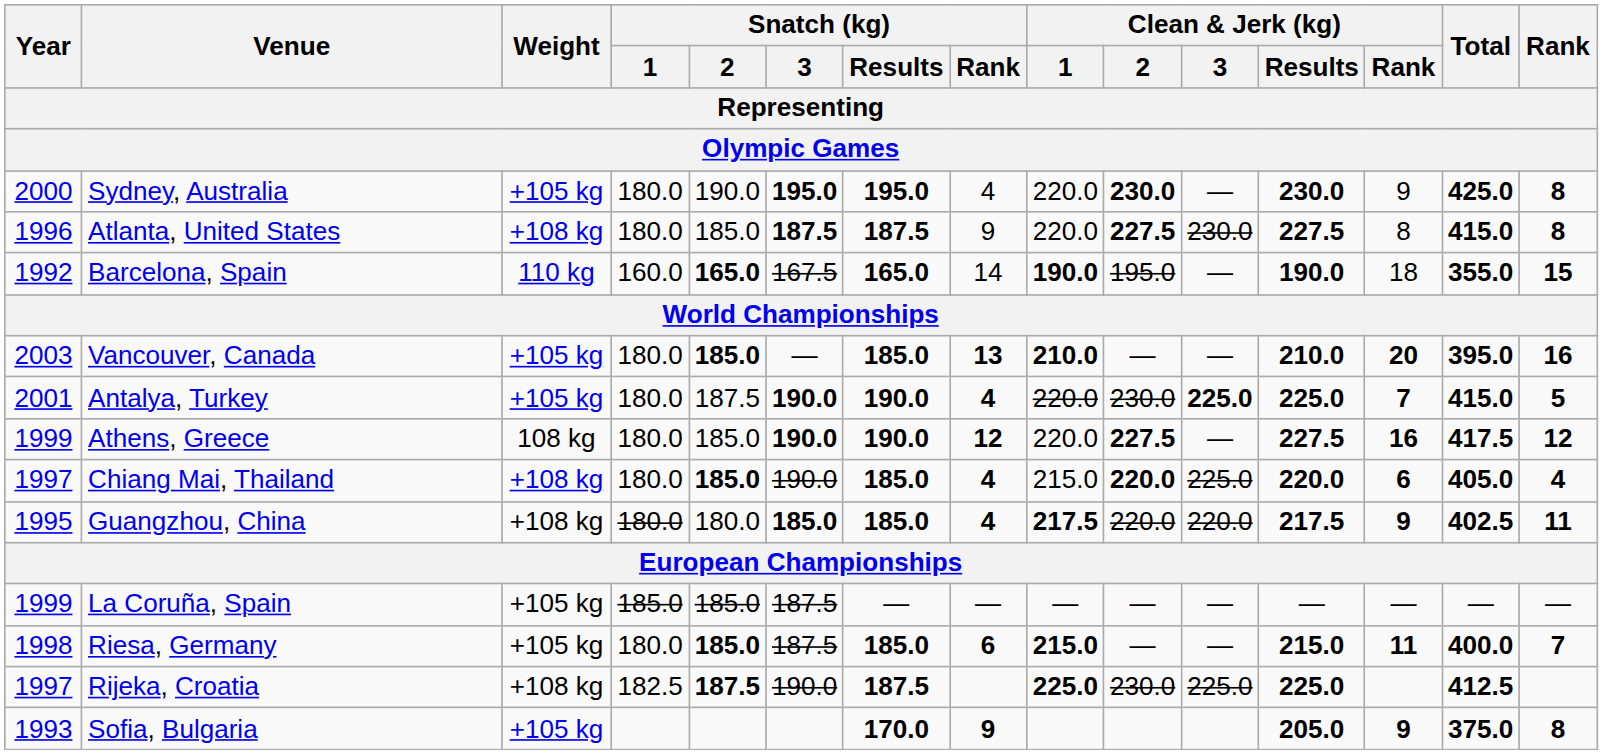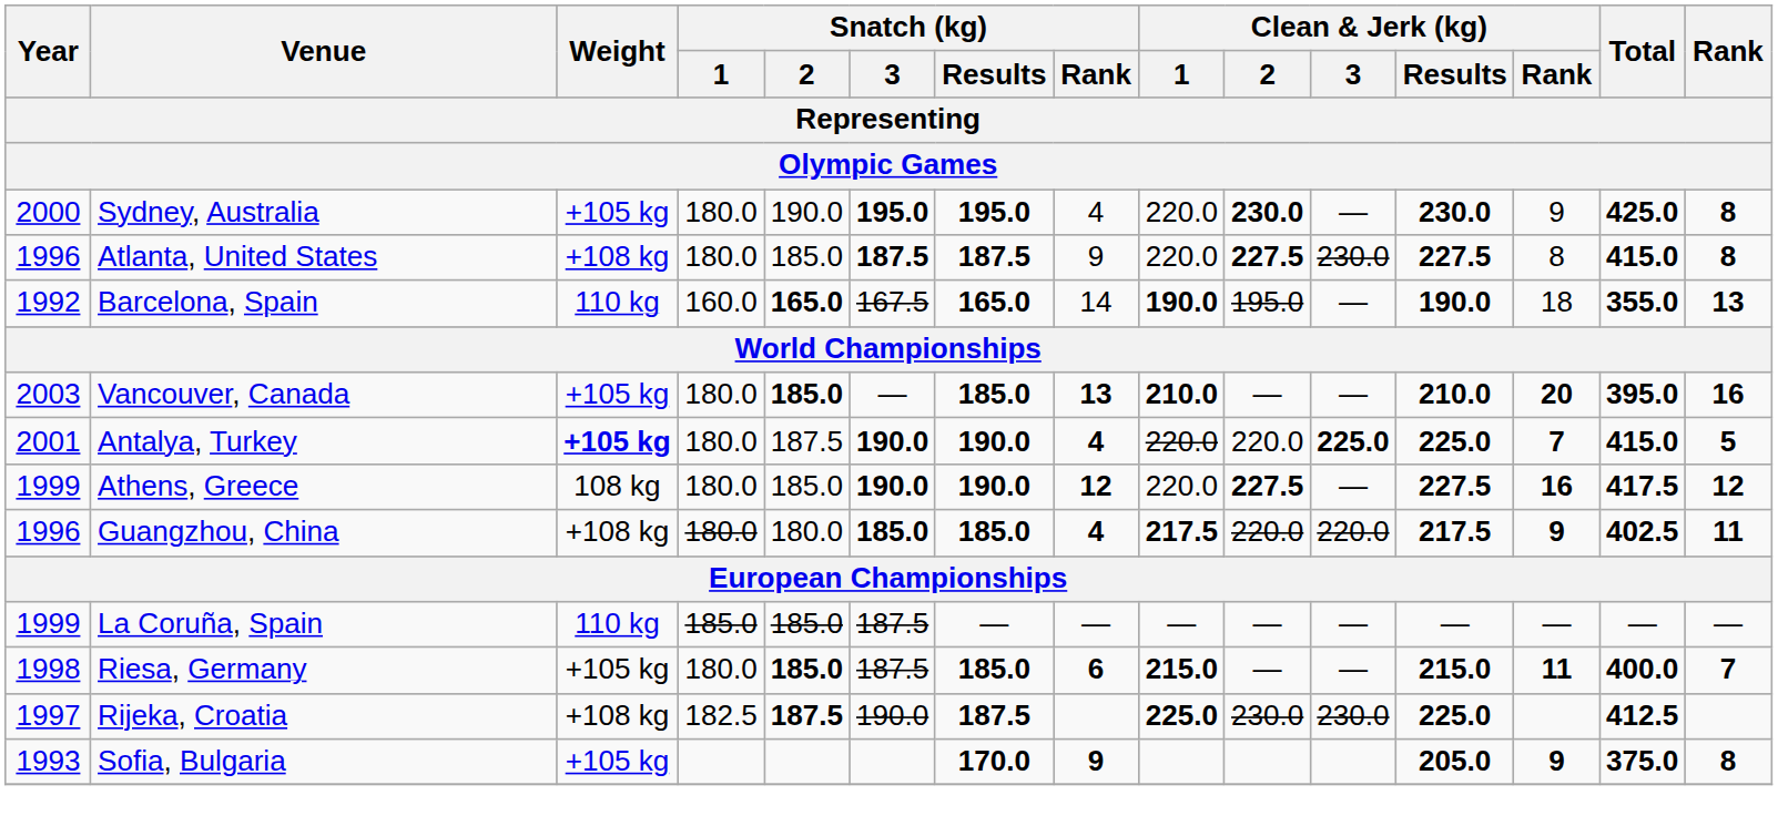 <table class = "wikitable" style="text-align:center;">
 <tr>
 <th rowspan=2 width=40>Year</th>
 <th rowspan=2 width=250>Venue</th>
 <th rowspan=2 width=60>Weight</th>
 <th colspan=5>Snatch (kg)</th>
 <th colspan=5>Clean & Jerk (kg)</th>
 <th rowspan=2 width=40>Total</th>
 <th rowspan=2 width=40>Rank</th>
 </tr>
 <tr>
 <th width=40>1</th>
 <th width=40>2</th>
 <th width=40>3</th>
 <th width=40>Results</th>
 <th width=40>Rank</th>
 <th width=40>1</th>
 <th width=40>2</th>
 <th width=40>3</th>
 <th width=40>Results</th>
 <th width=40>Rank</th>
 </tr>
 <tr>
 <th colspan=15>Representing </th>
 </tr>
 <tr>
 <th colspan=15><a href='#'>Olympic Games</a></th>
 </tr>
 <tr>
 <td><a href='#'>2000</a></td>
 <td align=left> <a href='#'>Sydney</a>, <a href='#'>Australia</a></td>
 <td><a href='#'>+105 kg</a></td>
 <td>180.0</td>
 <td>190.0</td>
 <td><strong>195.0</strong></td>
 <td><strong>195.0</strong></td>
 <td>4</td>
 <td>220.0</td>
 <td><strong>230.0</strong></td>
 <td>—</td>
 <td><strong>230.0</strong></td>
 <td>9</td>
 <td><strong>425.0</strong></td>
 <td><strong>8</strong></td>
 </tr>
 <tr>
 <td><a href='#'>1996</a></td>
 <td align=left> <a href='#'>Atlanta</a>, <a href='#'>United States</a></td>
 <td><a href='#'>+108 kg</a></td>
 <td>180.0</td>
 <td>185.0</td>
 <td><strong>187.5</strong></td>
 <td><strong>187.5</strong></td>
 <td>9</td>
 <td>220.0</td>
 <td><strong>227.5</strong></td>
 <td><s>230.0</s></td>
 <td><strong>227.5</strong></td>
 <td>8</td>
 <td><strong>415.0</strong></td>
 <td><strong>8</strong></td>
 </tr>
 <tr>
 <td><a href='#'>1992</a></td>
 <td align=left> <a href='#'>Barcelona</a>, <a href='#'>Spain</a></td>
 <td><a href='#'>110 kg</a></td>
 <td>160.0</td>
 <td><strong>165.0</strong></td>
 <td><s>167.5</s></td>
 <td><strong>165.0</strong></td>
 <td>14</td>
 <td><strong>190.0</strong></td>
 <td><s>195.0</s></td>
 <td>—</td>
 <td><strong>190.0</strong></td>
 <td>18</td>
 <td><strong>355.0</strong></td>
-<td><strong>15</strong></td>
+<td><strong>13</strong></td>
 </tr>
 <tr>
 <th colspan=15><a href='#'>World Championships</a></th>
 </tr>
 <tr>
 <td><a href='#'>2003</a></td>
 <td align=left> <a href='#'>Vancouver</a>, <a href='#'>Canada</a></td>
 <td><a href='#'>+105 kg</a></td>
 <td>180.0</td>
 <td><strong>185.0</strong></td>
 <td>—</td>
 <td><strong>185.0</strong></td>
 <td><strong>13</strong></td>
 <td><strong>210.0</strong></td>
 <td>—</td>
 <td>—</td>
 <td><strong>210.0</strong></td>
 <td><strong>20</strong></td>
 <td><strong>395.0</strong></td>
 <td><strong>16</strong></td>
 </tr>
 <tr>
 <td><a href='#'>2001</a></td>
 <td align=left> <a href='#'>Antalya</a>, <a href='#'>Turkey</a></td>
-<td><a href='#'>+105 kg</a></td>
+<td><strong><a href='#'>+105 kg</a></strong></td>
 <td>180.0</td>
 <td>187.5</td>
 <td><strong>190.0</strong></td>
 <td><strong>190.0</strong></td>
 <td><strong>4</strong></td>
 <td><s>220.0</s></td>
-<td><s>230.0</s></td>
+<td>220.0</td>
 <td><strong>225.0</strong></td>
 <td><strong>225.0</strong></td>
 <td><strong>7</strong></td>
 <td><strong>415.0</strong></td>
 <td><strong>5</strong></td>
 </tr>
 <tr>
 <td><a href='#'>1999</a></td>
 <td align=left> <a href='#'>Athens</a>, <a href='#'>Greece</a></td>
 <td>108 kg</td>
 <td>180.0</td>
 <td>185.0</td>
 <td><strong>190.0</strong></td>
 <td><strong>190.0</strong></td>
 <td><strong>12</strong></td>
 <td>220.0</td>
 <td><strong>227.5</strong></td>
 <td>—</td>
 <td><strong>227.5</strong></td>
 <td><strong>16</strong></td>
 <td><strong>417.5</strong></td>
 <td><strong>12</strong></td>
 </tr>
 <tr>
-<td><a href='#'>1997</a></td>
-<td align=left> <a href='#'>Chiang Mai</a>, <a href='#'>Thailand</a></td>
-<td><a href='#'>+108 kg</a></td>
-<td>180.0</td>
-<td><strong>185.0</strong></td>
-<td><s>190.0</s></td>
-<td><strong>185.0</strong></td>
-<td><strong>4</strong></td>
-<td>215.0</td>
-<td><strong>220.0</strong></td>
-<td><s>225.0</s></td>
-<td><strong>220.0</strong></td>
-<td><strong>6</strong></td>
-<td><strong>405.0</strong></td>
-<td><strong>4</strong></td>
-</tr>
-<tr>
-<td><a href='#'>1995</a></td>
+<td><a href='#'>1996</a></td>
 <td align=left> <a href='#'>Guangzhou</a>, <a href='#'>China</a></td>
 <td>+108 kg</td>
 <td><s>180.0</s></td>
 <td>180.0</td>
 <td><strong>185.0</strong></td>
 <td><strong>185.0</strong></td>
 <td><strong>4</strong></td>
 <td><strong>217.5</strong></td>
 <td><s>220.0</s></td>
 <td><s>220.0</s></td>
 <td><strong>217.5</strong></td>
 <td><strong>9</strong></td>
 <td><strong>402.5</strong></td>
 <td><strong>11</strong></td>
 </tr>
 <tr>
 <th colspan=15><a href='#'>European Championships</a></th>
 </tr>
 <tr>
 <td><a href='#'>1999</a></td>
 <td align=left> <a href='#'>La Coruña</a>, <a href='#'>Spain</a></td>
-<td>+105 kg</td>
+<td><a href='#'>110 kg</a></td>
 <td><s>185.0</s></td>
 <td><s>185.0</s></td>
 <td><s>187.5</s></td>
 <td>—</td>
 <td>—</td>
 <td>—</td>
 <td>—</td>
 <td>—</td>
 <td>—</td>
 <td>—</td>
 <td>—</td>
 <td>—</td>
 </tr>
 <tr>
 <td><a href='#'>1998</a></td>
 <td align=left> <a href='#'>Riesa</a>, <a href='#'>Germany</a></td>
 <td>+105 kg</td>
 <td>180.0</td>
 <td><strong>185.0</strong></td>
 <td><s>187.5</s></td>
 <td><strong>185.0</strong></td>
 <td><strong>6</strong></td>
 <td><strong>215.0</strong></td>
 <td>—</td>
 <td>—</td>
 <td><strong>215.0</strong></td>
 <td><strong>11</strong></td>
 <td><strong>400.0</strong></td>
 <td><strong>7</strong></td>
 </tr>
 <tr>
 <td><a href='#'>1997</a></td>
 <td align=left> <a href='#'>Rijeka</a>, <a href='#'>Croatia</a></td>
 <td>+108 kg</td>
 <td>182.5</td>
 <td><strong>187.5</strong></td>
 <td><s>190.0</s></td>
 <td><strong>187.5</strong></td>
 <td><strong></strong></td>
 <td><strong>225.0</strong></td>
 <td><s>230.0</s></td>
-<td><s>225.0</s></td>
+<td><s>230.0</s></td>
 <td><strong>225.0</strong></td>
 <td><strong></strong></td>
 <td><strong>412.5</strong></td>
 <td><strong></strong></td>
 </tr>
 <tr>
 <td><a href='#'>1993</a></td>
 <td align=left> <a href='#'>Sofia</a>, <a href='#'>Bulgaria</a></td>
 <td><a href='#'>+105 kg</a></td>
 <td></td>
 <td></td>
 <td></td>
 <td><strong>170.0</strong></td>
 <td><strong>9</strong></td>
 <td></td>
 <td></td>
 <td></td>
 <td><strong>205.0</strong></td>
 <td><strong>9</strong></td>
 <td><strong>375.0</strong></td>
 <td><strong>8</strong></td>
 </tr>
 <tr>
 </tr>
 </table>
